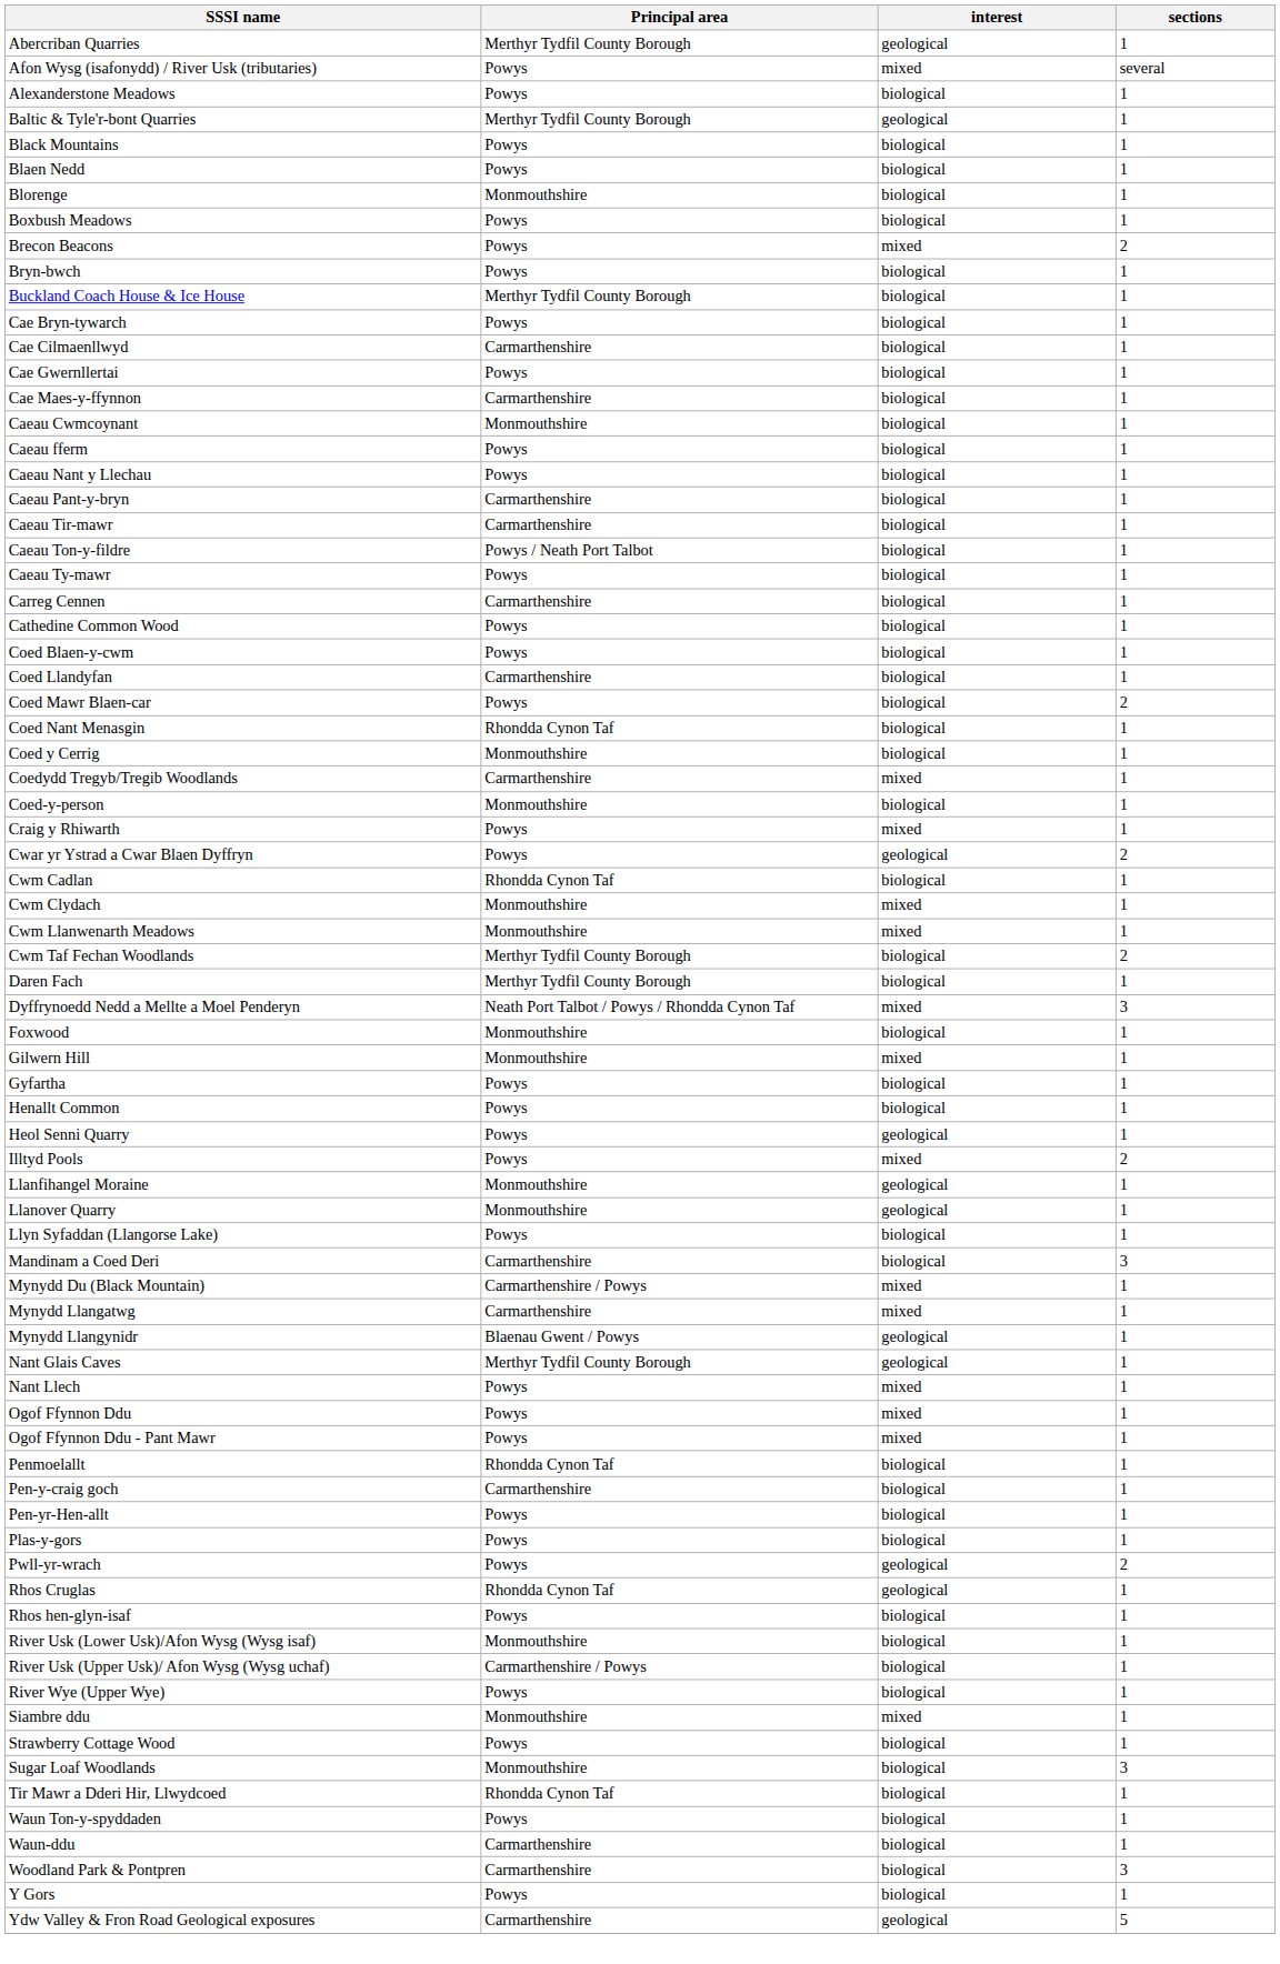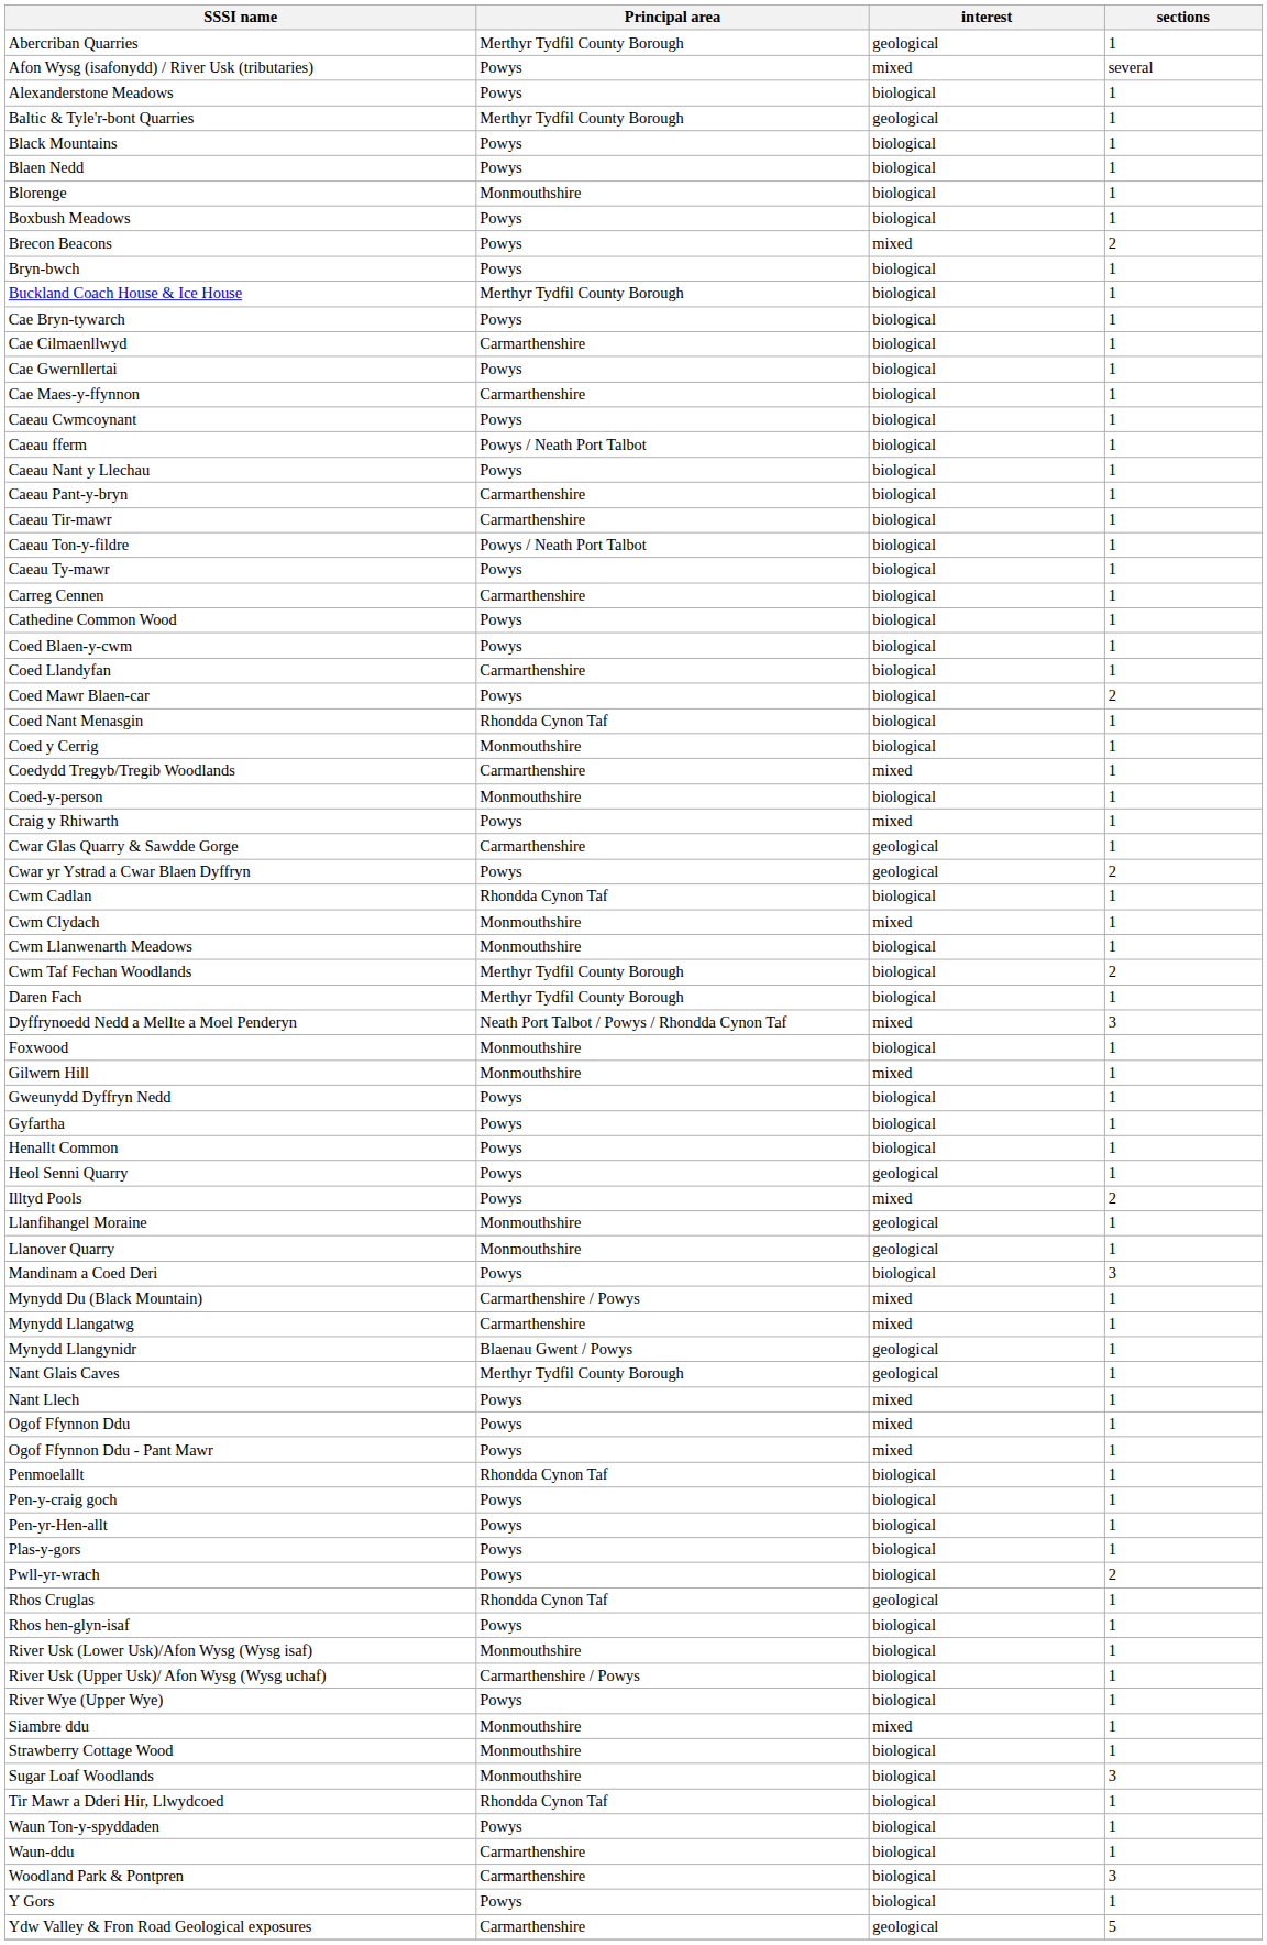 <table class="sortable wikitable" style="background:white; text-align:left;">
 <tr>
 <th style="width:30%">SSSI name</th>
 <th style="width:25%;">Principal area</th>
 <th style="width:15%;">interest</th>
 <th style="width:10%;">sections</th>
 </tr>
 <tr>
 <td>Abercriban Quarries</td>
 <td>Merthyr Tydfil County Borough</td>
 <td>geological</td>
 <td>1</td>
 </tr>
 <tr>
 <td>Afon Wysg (isafonydd) / River Usk (tributaries)</td>
 <td>Powys</td>
 <td>mixed</td>
 <td>several</td>
 </tr>
 <tr>
 <td>Alexanderstone Meadows</td>
 <td>Powys</td>
 <td>biological</td>
 <td>1</td>
 </tr>
 <tr>
 <td>Baltic & Tyle'r-bont Quarries</td>
 <td>Merthyr Tydfil County Borough</td>
 <td>geological</td>
 <td>1</td>
 </tr>
 <tr>
 <td>Black Mountains</td>
 <td>Powys</td>
 <td>biological</td>
 <td>1</td>
 </tr>
 <tr>
 <td>Blaen Nedd</td>
 <td>Powys</td>
 <td>biological</td>
 <td>1</td>
 </tr>
 <tr>
 <td>Blorenge</td>
 <td>Monmouthshire</td>
 <td>biological</td>
 <td>1</td>
 </tr>
 <tr>
 <td>Boxbush Meadows</td>
 <td>Powys</td>
 <td>biological</td>
 <td>1</td>
 </tr>
 <tr>
 <td>Brecon Beacons</td>
 <td>Powys</td>
 <td>mixed</td>
 <td>2</td>
 </tr>
 <tr>
 <td>Bryn-bwch</td>
 <td>Powys</td>
 <td>biological</td>
 <td>1</td>
 </tr>
 <tr>
 <td><a href='#'>Buckland Coach House & Ice House</a></td>
 <td>Merthyr Tydfil County Borough</td>
 <td>biological</td>
 <td>1</td>
 </tr>
 <tr>
 <td>Cae Bryn-tywarch</td>
 <td>Powys</td>
 <td>biological</td>
 <td>1</td>
 </tr>
 <tr>
 <td>Cae Cilmaenllwyd</td>
 <td>Carmarthenshire</td>
 <td>biological</td>
 <td>1</td>
 </tr>
 <tr>
 <td>Cae Gwernllertai</td>
 <td>Powys</td>
 <td>biological</td>
 <td>1</td>
 </tr>
 <tr>
 <td>Cae Maes-y-ffynnon</td>
 <td>Carmarthenshire</td>
 <td>biological</td>
 <td>1</td>
 </tr>
 <tr>
 <td>Caeau Cwmcoynant</td>
-<td>Monmouthshire</td>
+<td>Powys</td>
 <td>biological</td>
 <td>1</td>
 </tr>
 <tr>
 <td>Caeau fferm</td>
-<td>Powys</td>
+<td>Powys / Neath Port Talbot</td>
 <td>biological</td>
 <td>1</td>
 </tr>
 <tr>
 <td>Caeau Nant y Llechau</td>
 <td>Powys</td>
 <td>biological</td>
 <td>1</td>
 </tr>
 <tr>
 <td>Caeau Pant-y-bryn</td>
 <td>Carmarthenshire</td>
 <td>biological</td>
 <td>1</td>
 </tr>
 <tr>
 <td>Caeau Tir-mawr</td>
 <td>Carmarthenshire</td>
 <td>biological</td>
 <td>1</td>
 </tr>
 <tr>
 <td>Caeau Ton-y-fildre</td>
 <td>Powys / Neath Port Talbot</td>
 <td>biological</td>
 <td>1</td>
 </tr>
 <tr>
 <td>Caeau Ty-mawr</td>
 <td>Powys</td>
 <td>biological</td>
 <td>1</td>
 </tr>
 <tr>
 <td>Carreg Cennen</td>
 <td>Carmarthenshire</td>
 <td>biological</td>
 <td>1</td>
 </tr>
 <tr>
 <td>Cathedine Common Wood</td>
 <td>Powys</td>
 <td>biological</td>
 <td>1</td>
 </tr>
 <tr>
 <td>Coed Blaen-y-cwm</td>
 <td>Powys</td>
 <td>biological</td>
 <td>1</td>
 </tr>
 <tr>
 <td>Coed Llandyfan</td>
 <td>Carmarthenshire</td>
 <td>biological</td>
 <td>1</td>
 </tr>
 <tr>
 <td>Coed Mawr Blaen-car</td>
 <td>Powys</td>
 <td>biological</td>
 <td>2</td>
 </tr>
 <tr>
 <td>Coed Nant Menasgin</td>
 <td>Rhondda Cynon Taf</td>
 <td>biological</td>
 <td>1</td>
 </tr>
 <tr>
 <td>Coed y Cerrig</td>
 <td>Monmouthshire</td>
 <td>biological</td>
 <td>1</td>
 </tr>
 <tr>
 <td>Coedydd Tregyb/Tregib Woodlands</td>
 <td>Carmarthenshire</td>
 <td>mixed</td>
 <td>1</td>
 </tr>
 <tr>
 <td>Coed-y-person</td>
 <td>Monmouthshire</td>
 <td>biological</td>
 <td>1</td>
 </tr>
 <tr>
 <td>Craig y Rhiwarth</td>
 <td>Powys</td>
 <td>mixed</td>
 <td>1</td>
 </tr>
 <tr>
+<td>Cwar Glas Quarry & Sawdde Gorge</td>
+<td>Carmarthenshire</td>
+<td>geological</td>
+<td>1</td>
+</tr>
+<tr>
 <td>Cwar yr Ystrad a Cwar Blaen Dyffryn</td>
 <td>Powys</td>
 <td>geological</td>
 <td>2</td>
 </tr>
 <tr>
 <td>Cwm Cadlan</td>
 <td>Rhondda Cynon Taf</td>
 <td>biological</td>
 <td>1</td>
 </tr>
 <tr>
 <td>Cwm Clydach</td>
 <td>Monmouthshire</td>
 <td>mixed</td>
 <td>1</td>
 </tr>
 <tr>
 <td>Cwm Llanwenarth Meadows</td>
 <td>Monmouthshire</td>
-<td>mixed</td>
+<td>biological</td>
 <td>1</td>
 </tr>
 <tr>
 <td>Cwm Taf Fechan Woodlands</td>
 <td>Merthyr Tydfil County Borough</td>
 <td>biological</td>
 <td>2</td>
 </tr>
 <tr>
 <td>Daren Fach</td>
 <td>Merthyr Tydfil County Borough</td>
 <td>biological</td>
 <td>1</td>
 </tr>
 <tr>
 <td>Dyffrynoedd Nedd a Mellte a Moel Penderyn</td>
 <td>Neath Port Talbot / Powys / Rhondda Cynon Taf</td>
 <td>mixed</td>
 <td>3</td>
 </tr>
 <tr>
 <td>Foxwood</td>
 <td>Monmouthshire</td>
 <td>biological</td>
 <td>1</td>
 </tr>
 <tr>
 <td>Gilwern Hill</td>
 <td>Monmouthshire</td>
 <td>mixed</td>
+<td>1</td>
+</tr>
+<tr>
+<td>Gweunydd Dyffryn Nedd</td>
+<td>Powys</td>
+<td>biological</td>
 <td>1</td>
 </tr>
 <tr>
 <td>Gyfartha</td>
 <td>Powys</td>
 <td>biological</td>
 <td>1</td>
 </tr>
 <tr>
 <td>Henallt Common</td>
 <td>Powys</td>
 <td>biological</td>
 <td>1</td>
 </tr>
 <tr>
 <td>Heol Senni Quarry</td>
 <td>Powys</td>
 <td>geological</td>
 <td>1</td>
 </tr>
 <tr>
 <td>Illtyd Pools</td>
 <td>Powys</td>
 <td>mixed</td>
 <td>2</td>
 </tr>
 <tr>
 <td>Llanfihangel Moraine</td>
 <td>Monmouthshire</td>
 <td>geological</td>
 <td>1</td>
 </tr>
 <tr>
 <td>Llanover Quarry</td>
 <td>Monmouthshire</td>
 <td>geological</td>
 <td>1</td>
 </tr>
 <tr>
-<td>Llyn Syfaddan (Llangorse Lake)</td>
+<td>Mandinam a Coed Deri</td>
 <td>Powys</td>
-<td>biological</td>
-<td>1</td>
-</tr>
-<tr>
-<td>Mandinam a Coed Deri</td>
-<td>Carmarthenshire</td>
 <td>biological</td>
 <td>3</td>
 </tr>
 <tr>
 <td>Mynydd Du (Black Mountain)</td>
 <td>Carmarthenshire / Powys</td>
 <td>mixed</td>
 <td>1</td>
 </tr>
 <tr>
 <td>Mynydd Llangatwg</td>
 <td>Carmarthenshire</td>
 <td>mixed</td>
 <td>1</td>
 </tr>
 <tr>
 <td>Mynydd Llangynidr</td>
 <td>Blaenau Gwent / Powys</td>
 <td>geological</td>
 <td>1</td>
 </tr>
 <tr>
 <td>Nant Glais Caves</td>
 <td>Merthyr Tydfil County Borough</td>
 <td>geological</td>
 <td>1</td>
 </tr>
 <tr>
 <td>Nant Llech</td>
 <td>Powys</td>
 <td>mixed</td>
 <td>1</td>
 </tr>
 <tr>
 <td>Ogof Ffynnon Ddu</td>
 <td>Powys</td>
 <td>mixed</td>
 <td>1</td>
 </tr>
 <tr>
 <td>Ogof Ffynnon Ddu - Pant Mawr</td>
 <td>Powys</td>
 <td>mixed</td>
 <td>1</td>
 </tr>
 <tr>
 <td>Penmoelallt</td>
 <td>Rhondda Cynon Taf</td>
 <td>biological</td>
 <td>1</td>
 </tr>
 <tr>
 <td>Pen-y-craig goch</td>
-<td>Carmarthenshire</td>
+<td>Powys</td>
 <td>biological</td>
 <td>1</td>
 </tr>
 <tr>
 <td>Pen-yr-Hen-allt</td>
 <td>Powys</td>
 <td>biological</td>
 <td>1</td>
 </tr>
 <tr>
 <td>Plas-y-gors</td>
 <td>Powys</td>
 <td>biological</td>
 <td>1</td>
 </tr>
 <tr>
 <td>Pwll-yr-wrach</td>
 <td>Powys</td>
-<td>geological</td>
+<td>biological</td>
 <td>2</td>
 </tr>
 <tr>
 <td>Rhos Cruglas</td>
 <td>Rhondda Cynon Taf</td>
 <td>geological</td>
 <td>1</td>
 </tr>
 <tr>
 <td>Rhos hen-glyn-isaf</td>
 <td>Powys</td>
 <td>biological</td>
 <td>1</td>
 </tr>
 <tr>
 <td>River Usk (Lower Usk)/Afon Wysg (Wysg isaf)</td>
 <td>Monmouthshire</td>
 <td>biological</td>
 <td>1</td>
 </tr>
 <tr>
 <td>River Usk (Upper Usk)/ Afon Wysg (Wysg uchaf)</td>
 <td>Carmarthenshire / Powys</td>
 <td>biological</td>
 <td>1</td>
 </tr>
 <tr>
 <td>River Wye (Upper Wye)</td>
 <td>Powys</td>
 <td>biological</td>
 <td>1</td>
 </tr>
 <tr>
 <td>Siambre ddu</td>
 <td>Monmouthshire</td>
 <td>mixed</td>
 <td>1</td>
 </tr>
 <tr>
 <td>Strawberry Cottage Wood</td>
-<td>Powys</td>
+<td>Monmouthshire</td>
 <td>biological</td>
 <td>1</td>
 </tr>
 <tr>
 <td>Sugar Loaf Woodlands</td>
 <td>Monmouthshire</td>
 <td>biological</td>
 <td>3</td>
 </tr>
 <tr>
 <td>Tir Mawr a Dderi Hir, Llwydcoed</td>
 <td>Rhondda Cynon Taf</td>
 <td>biological</td>
 <td>1</td>
 </tr>
 <tr>
 <td>Waun Ton-y-spyddaden</td>
 <td>Powys</td>
 <td>biological</td>
 <td>1</td>
 </tr>
 <tr>
 <td>Waun-ddu</td>
 <td>Carmarthenshire</td>
 <td>biological</td>
 <td>1</td>
 </tr>
 <tr>
 <td>Woodland Park & Pontpren</td>
 <td>Carmarthenshire</td>
 <td>biological</td>
 <td>3</td>
 </tr>
 <tr>
 <td>Y Gors</td>
 <td>Powys</td>
 <td>biological</td>
 <td>1</td>
 </tr>
 <tr>
 <td>Ydw Valley & Fron Road Geological exposures</td>
 <td>Carmarthenshire</td>
 <td>geological</td>
 <td>5</td>
 </tr>
 <tr>
 </tr>
 </table>
